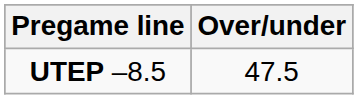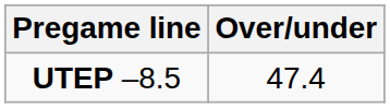 <table class="wikitable">
 <tr align="center">
 <th style=>Pregame line</th>
 <th style=>Over/under</th>
 </tr>
 <tr align="center">
 <td><strong>UTEP</strong> –8.5</td>
-<td>47.5</td>
+<td>47.4</td>
 </tr>
 </table>
